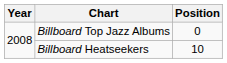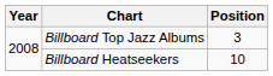 <table class="wikitable">
 <tr>
 <th>Year</th>
 <th>Chart</th>
 <th>Position</th>
 </tr>
 <tr>
 <td rowspan="2">2008</td>
 <td><em>Billboard</em> Top Jazz Albums</td>
-<td align="center">0</td>
+<td align="center">3</td>
 </tr>
 <tr>
 <td><em>Billboard</em> Heatseekers</td>
 <td align="center">10</td>
 </tr>
 </table>
